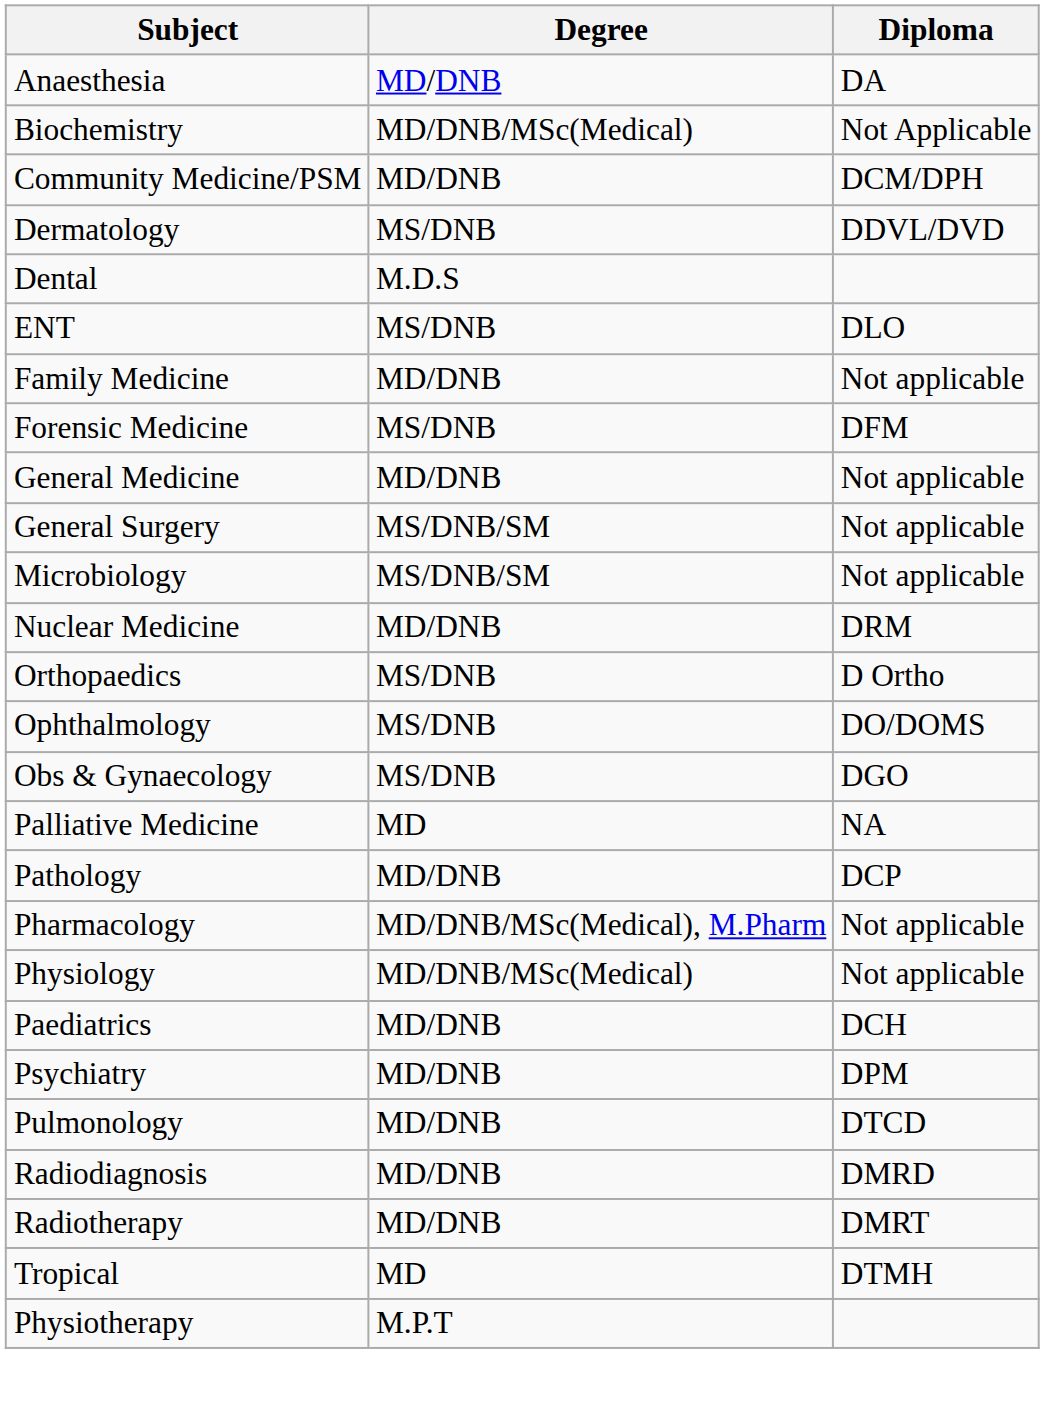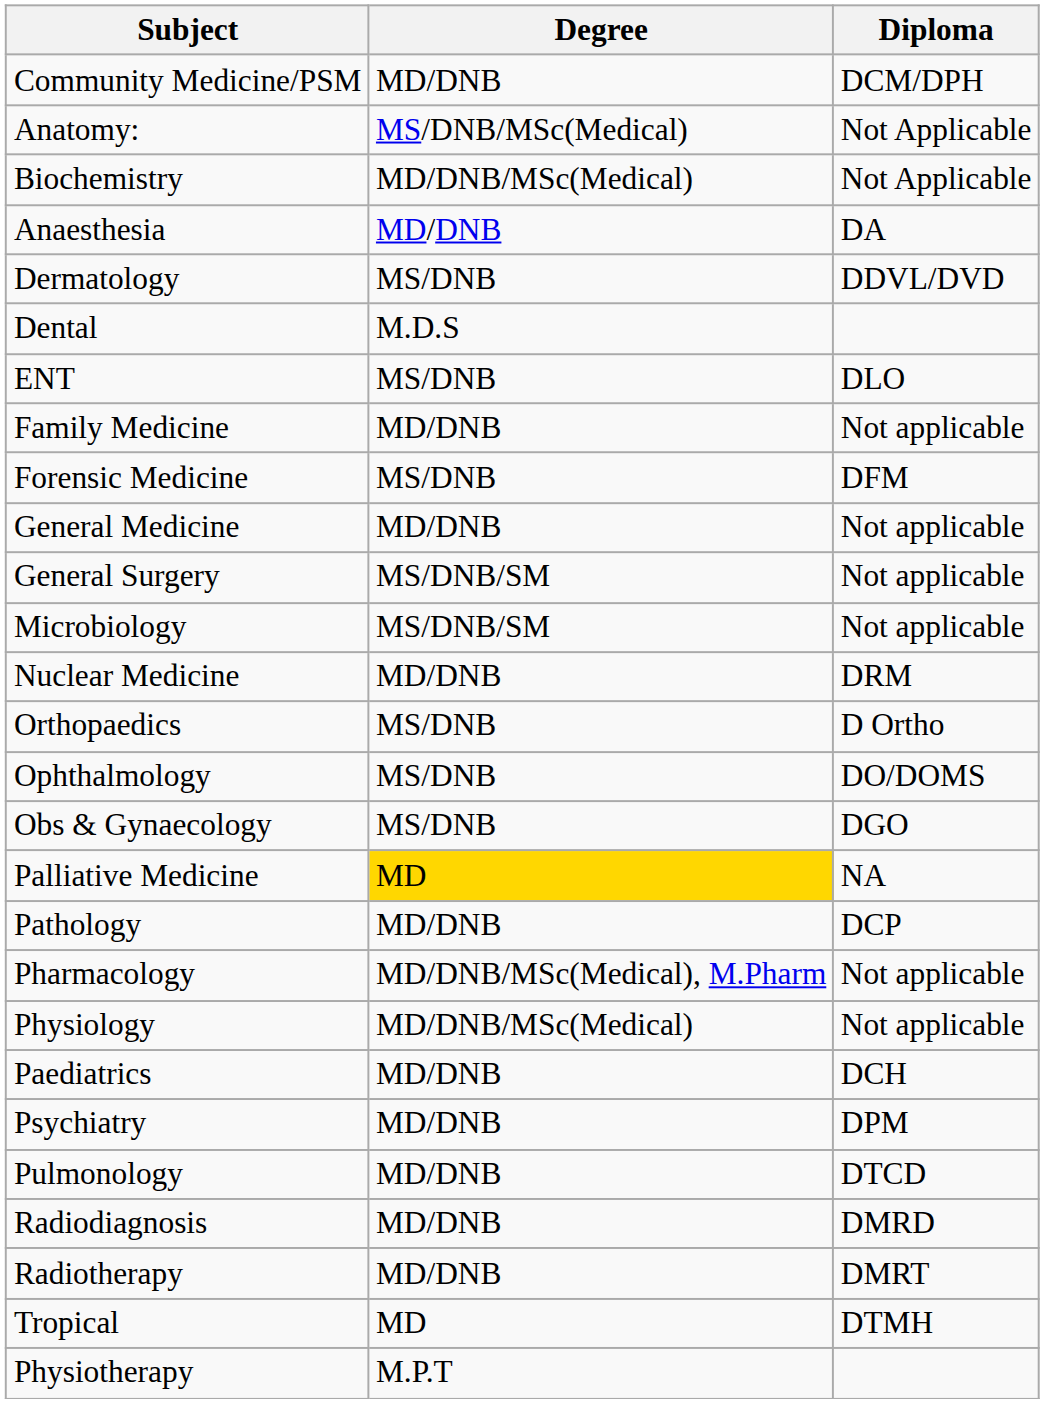 <table class="wikitable sortable mw-collapsible" style="float:right">
 <tr>
 <th>Subject</th>
 <th>Degree</th>
 <th>Diploma</th>
 </tr>
 <tr>
-<td>Anaesthesia</td>
-<td><a href='#'>MD</a>/<a href='#'>DNB</a></td>
-<td>DA</td>
+<td>Community Medicine/PSM</td>
+<td>MD/DNB</td>
+<td>DCM/DPH</td>
+</tr>
+<tr>
+<td>Anatomy:</td>
+<td><a href='#'>MS</a>/DNB/MSc(Medical)</td>
+<td>Not Applicable</td>
 </tr>
 <tr>
 <td>Biochemistry</td>
 <td>MD/DNB/MSc(Medical)</td>
 <td>Not Applicable</td>
 </tr>
 <tr>
-<td>Community Medicine/PSM</td>
-<td>MD/DNB</td>
-<td>DCM/DPH</td>
+<td>Anaesthesia</td>
+<td><a href='#'>MD</a>/<a href='#'>DNB</a></td>
+<td>DA</td>
 </tr>
 <tr>
 <td>Dermatology</td>
 <td>MS/DNB</td>
 <td>DDVL/DVD</td>
 </tr>
 <tr>
 <td>Dental</td>
 <td>M.D.S</td>
 <td></td>
 </tr>
 <tr>
 <td>ENT</td>
 <td>MS/DNB</td>
 <td>DLO</td>
 </tr>
 <tr>
 <td>Family Medicine</td>
 <td>MD/DNB</td>
 <td>Not applicable</td>
 </tr>
 <tr>
 <td>Forensic Medicine</td>
 <td>MS/DNB</td>
 <td>DFM</td>
 </tr>
 <tr>
 <td>General Medicine</td>
 <td>MD/DNB</td>
 <td>Not applicable</td>
 </tr>
 <tr>
 <td>General Surgery</td>
 <td>MS/DNB/SM</td>
 <td>Not applicable</td>
 </tr>
 <tr>
 <td>Microbiology</td>
 <td>MS/DNB/SM</td>
 <td>Not applicable</td>
 </tr>
 <tr>
 <td>Nuclear Medicine</td>
 <td>MD/DNB</td>
 <td>DRM</td>
 </tr>
 <tr>
 <td>Orthopaedics</td>
 <td>MS/DNB</td>
 <td>D Ortho</td>
 </tr>
 <tr>
 <td>Ophthalmology</td>
 <td>MS/DNB</td>
 <td>DO/DOMS</td>
 </tr>
 <tr>
 <td>Obs & Gynaecology</td>
 <td>MS/DNB</td>
 <td>DGO</td>
 </tr>
 <tr>
 <td>Palliative Medicine</td>
-<td>MD</td>
+<td style="background: gold;">MD</td>
 <td>NA</td>
 </tr>
 <tr>
 <td>Pathology</td>
 <td>MD/DNB</td>
 <td>DCP</td>
 </tr>
 <tr>
 <td>Pharmacology</td>
 <td>MD/DNB/MSc(Medical), <a href='#'>M.Pharm</a></td>
 <td>Not applicable</td>
 </tr>
 <tr>
 <td>Physiology</td>
 <td>MD/DNB/MSc(Medical)</td>
 <td>Not applicable</td>
 </tr>
 <tr>
 <td>Paediatrics</td>
 <td>MD/DNB</td>
 <td>DCH</td>
 </tr>
 <tr>
 <td>Psychiatry</td>
 <td>MD/DNB</td>
 <td>DPM</td>
 </tr>
 <tr>
 <td>Pulmonology</td>
 <td>MD/DNB</td>
 <td>DTCD</td>
 </tr>
 <tr>
 <td>Radiodiagnosis</td>
 <td>MD/DNB</td>
 <td>DMRD</td>
 </tr>
 <tr>
 <td>Radiotherapy</td>
 <td>MD/DNB</td>
 <td>DMRT</td>
 </tr>
 <tr>
 <td>Tropical</td>
 <td>MD</td>
 <td>DTMH</td>
 </tr>
 <tr>
 <td>Physiotherapy</td>
 <td>M.P.T</td>
 <td></td>
 </tr>
 </table>
